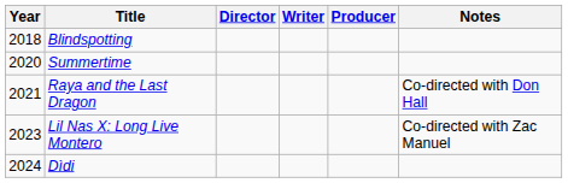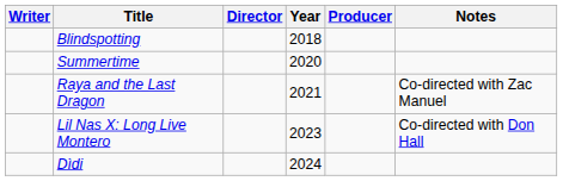 <table class="wikitable">
 <tr>
-<th>Year</th>
+<th><a href='#'>Writer</a></th>
 <th>Title</th>
 <th><a href='#'>Director</a></th>
-<th><a href='#'>Writer</a></th>
+<th>Year</th>
 <th><a href='#'>Producer</a></th>
 <th>Notes</th>
 </tr>
 <tr>
-<td>2018</td>
+<td></td>
 <td><em><a href='#'>Blindspotting</a></em></td>
 <td></td>
-<td></td>
+<td>2018</td>
 <td></td>
 <td></td>
 </tr>
 <tr>
-<td>2020</td>
+<td></td>
 <td><em><a href='#'>Summertime</a></em></td>
 <td></td>
-<td></td>
+<td>2020</td>
 <td></td>
 <td></td>
 </tr>
 <tr>
-<td>2021</td>
+<td></td>
 <td><em><a href='#'>Raya and the Last Dragon</a></em></td>
 <td></td>
+<td>2021</td>
 <td></td>
+<td>Co-directed with Zac Manuel</td>
+</tr>
+<tr>
+<td></td>
+<td><em><a href='#'>Lil Nas X: Long Live Montero</a></em></td>
+<td></td>
+<td>2023</td>
 <td></td>
 <td>Co-directed with <a href='#'>Don Hall</a></td>
 </tr>
 <tr>
-<td>2023</td>
-<td><em><a href='#'>Lil Nas X: Long Live Montero</a></em></td>
 <td></td>
-<td></td>
-<td></td>
-<td>Co-directed with Zac Manuel</td>
-</tr>
-<tr>
-<td>2024</td>
 <td><em><a href='#'>Dìdi</a></em></td>
 <td></td>
-<td></td>
+<td>2024</td>
 <td></td>
 <td></td>
 </tr>
 </table>
